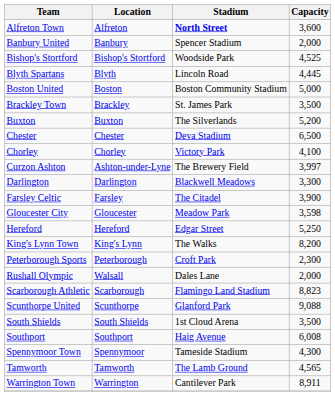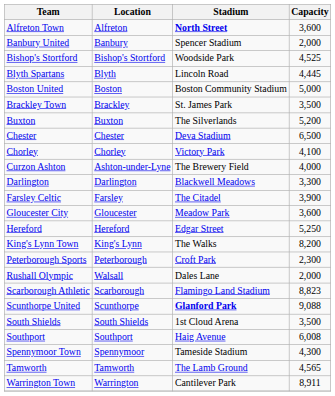 <table class="wikitable sortable">
 <tr>
 <th>Team</th>
 <th>Location</th>
 <th>Stadium</th>
 <th>Capacity</th>
 </tr>
 <tr>
 <td><a href='#'>Alfreton Town</a></td>
 <td><a href='#'>Alfreton</a></td>
 <td><strong><a href='#'>North Street</a></strong></td>
 <td align="center">3,600</td>
 </tr>
 <tr>
 <td><a href='#'>Banbury United</a></td>
 <td><a href='#'>Banbury</a></td>
 <td>Spencer Stadium</td>
 <td align="center">2,000</td>
 </tr>
 <tr>
 <td><a href='#'>Bishop's Stortford</a></td>
 <td><a href='#'>Bishop's Stortford</a></td>
 <td>Woodside Park</td>
 <td style="text-align:center;">4,525</td>
 </tr>
 <tr>
 <td><a href='#'>Blyth Spartans</a></td>
 <td><a href='#'>Blyth</a></td>
 <td>Lincoln Road</td>
 <td align="center">4,445</td>
 </tr>
 <tr>
 <td><a href='#'>Boston United</a></td>
 <td><a href='#'>Boston</a></td>
 <td>Boston Community Stadium</td>
 <td align="center">5,000</td>
 </tr>
 <tr>
 <td><a href='#'>Brackley Town</a></td>
 <td><a href='#'>Brackley</a></td>
 <td>St. James Park</td>
 <td align="center">3,500</td>
 </tr>
 <tr>
 <td><a href='#'>Buxton</a></td>
 <td><a href='#'>Buxton</a></td>
 <td>The Silverlands</td>
 <td align="center">5,200</td>
 </tr>
 <tr>
 <td><a href='#'>Chester</a></td>
 <td><a href='#'>Chester</a></td>
 <td><a href='#'>Deva Stadium</a></td>
 <td align="center">6,500</td>
 </tr>
 <tr>
 <td><a href='#'>Chorley</a></td>
 <td><a href='#'>Chorley</a></td>
 <td><a href='#'>Victory Park</a></td>
 <td align="center">4,100</td>
 </tr>
 <tr>
 <td><a href='#'>Curzon Ashton</a></td>
 <td><a href='#'>Ashton-under-Lyne</a></td>
 <td>The Brewery Field</td>
-<td align="center">3,997</td>
+<td align="center">4,000</td>
 </tr>
 <tr>
 <td><a href='#'>Darlington</a></td>
 <td><a href='#'>Darlington</a></td>
 <td><a href='#'>Blackwell Meadows</a></td>
 <td align="center">3,300</td>
 </tr>
 <tr>
 <td><a href='#'>Farsley Celtic</a></td>
 <td><a href='#'>Farsley</a></td>
 <td><a href='#'>The Citadel</a></td>
 <td align="center">3,900</td>
 </tr>
 <tr>
 <td><a href='#'>Gloucester City</a></td>
 <td><a href='#'>Gloucester</a></td>
 <td><a href='#'>Meadow Park</a></td>
-<td align="center">3,598</td>
+<td align="center">3,600</td>
 </tr>
 <tr>
 <td><a href='#'>Hereford</a></td>
 <td><a href='#'>Hereford</a></td>
 <td><a href='#'>Edgar Street</a></td>
 <td align="center">5,250</td>
 </tr>
 <tr>
 <td><a href='#'>King's Lynn Town</a></td>
 <td><a href='#'>King's Lynn</a></td>
 <td>The Walks</td>
 <td align="center">8,200</td>
 </tr>
 <tr>
 <td><a href='#'>Peterborough Sports</a></td>
 <td><a href='#'>Peterborough</a></td>
 <td><a href='#'>Croft Park</a></td>
 <td align="center">2,300</td>
 </tr>
 <tr>
 <td><a href='#'>Rushall Olympic</a></td>
 <td><a href='#'>Walsall</a> </td>
 <td>Dales Lane</td>
 <td align="center">2,000</td>
 </tr>
 <tr>
 <td><a href='#'>Scarborough Athletic</a></td>
 <td><a href='#'>Scarborough</a></td>
 <td><a href='#'>Flamingo Land Stadium</a></td>
 <td align="center">8,823</td>
 </tr>
 <tr>
 <td><a href='#'>Scunthorpe United</a></td>
 <td><a href='#'>Scunthorpe</a></td>
-<td><a href='#'>Glanford Park</a></td>
+<td><strong><a href='#'>Glanford Park</a></strong></td>
 <td align="center">9,088</td>
 </tr>
 <tr>
 <td><a href='#'>South Shields</a></td>
 <td><a href='#'>South Shields</a></td>
 <td>1st Cloud Arena</td>
 <td align="center">3,500</td>
 </tr>
 <tr>
 <td><a href='#'>Southport</a></td>
 <td><a href='#'>Southport</a></td>
 <td><a href='#'>Haig Avenue</a></td>
 <td align="center">6,008</td>
 </tr>
 <tr>
 <td><a href='#'>Spennymoor Town</a></td>
 <td><a href='#'>Spennymoor</a></td>
 <td>Tameside Stadium</td>
 <td align="center">4,300</td>
 </tr>
 <tr>
 <td><a href='#'>Tamworth</a></td>
 <td><a href='#'>Tamworth</a></td>
 <td><a href='#'>The Lamb Ground</a></td>
 <td align="center">4,565</td>
 </tr>
 <tr>
 <td><a href='#'>Warrington Town</a></td>
 <td><a href='#'>Warrington</a></td>
 <td>Cantilever Park</td>
 <td align="center">8,911</td>
 </tr>
 <tr>
 </tr>
 </table>
